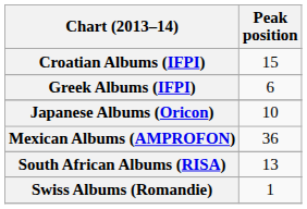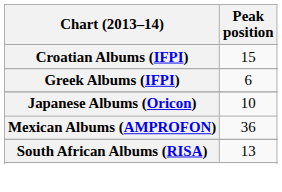 <table class="wikitable sortable plainrowheaders">
 <tr>
 <th scope="col">Chart (2013–14)</th>
 <th scope="col">Peak<br>position</th>
 </tr>
 <tr>
 </tr>
 <tr>
 </tr>
 <tr>
 </tr>
 <tr>
 </tr>
 <tr>
 </tr>
 <tr>
 <th scope="row">Croatian Albums (<a href='#'>IFPI</a>)</th>
 <td style="text-align:center;">15</td>
 </tr>
 <tr>
 </tr>
 <tr>
 </tr>
 <tr>
 </tr>
 <tr>
 </tr>
 <tr>
 </tr>
 <tr>
 </tr>
 <tr>
 <th scope="row">Greek Albums (<a href='#'>IFPI</a>)</th>
 <td style="text-align:center;">6</td>
 </tr>
 <tr>
 </tr>
 <tr>
 </tr>
 <tr>
 </tr>
 <tr>
 <th scope="row">Japanese Albums (<a href='#'>Oricon</a>)</th>
 <td style="text-align:center;">10</td>
 </tr>
 <tr>
 <th scope="row">Mexican Albums (<a href='#'>AMPROFON</a>)</th>
 <td style="text-align:center;">36</td>
 </tr>
 <tr>
 </tr>
 <tr>
 </tr>
 <tr>
 </tr>
 <tr>
 </tr>
 <tr>
 </tr>
 <tr>
 <th scope="row">South African Albums (<a href='#'>RISA</a>)</th>
 <td style="text-align:center;">13</td>
 </tr>
 <tr>
 </tr>
 <tr>
 </tr>
 <tr>
 </tr>
 <tr>
 </tr>
 <tr>
 </tr>
 <tr>
 </tr>
 <tr>
-<th scope="row">Swiss Albums (Romandie)</th>
-<td style="text-align:center;">1</td>
-</tr>
-<tr>
 </tr>
 <tr>
 </tr>
 <tr>
 </tr>
 <tr>
 </tr>
 <tr>
 </tr>
 <tr>
 </tr>
 <tr>
 </tr>
 <tr>
 </tr>
 <tr>
 </tr>
 </table>
